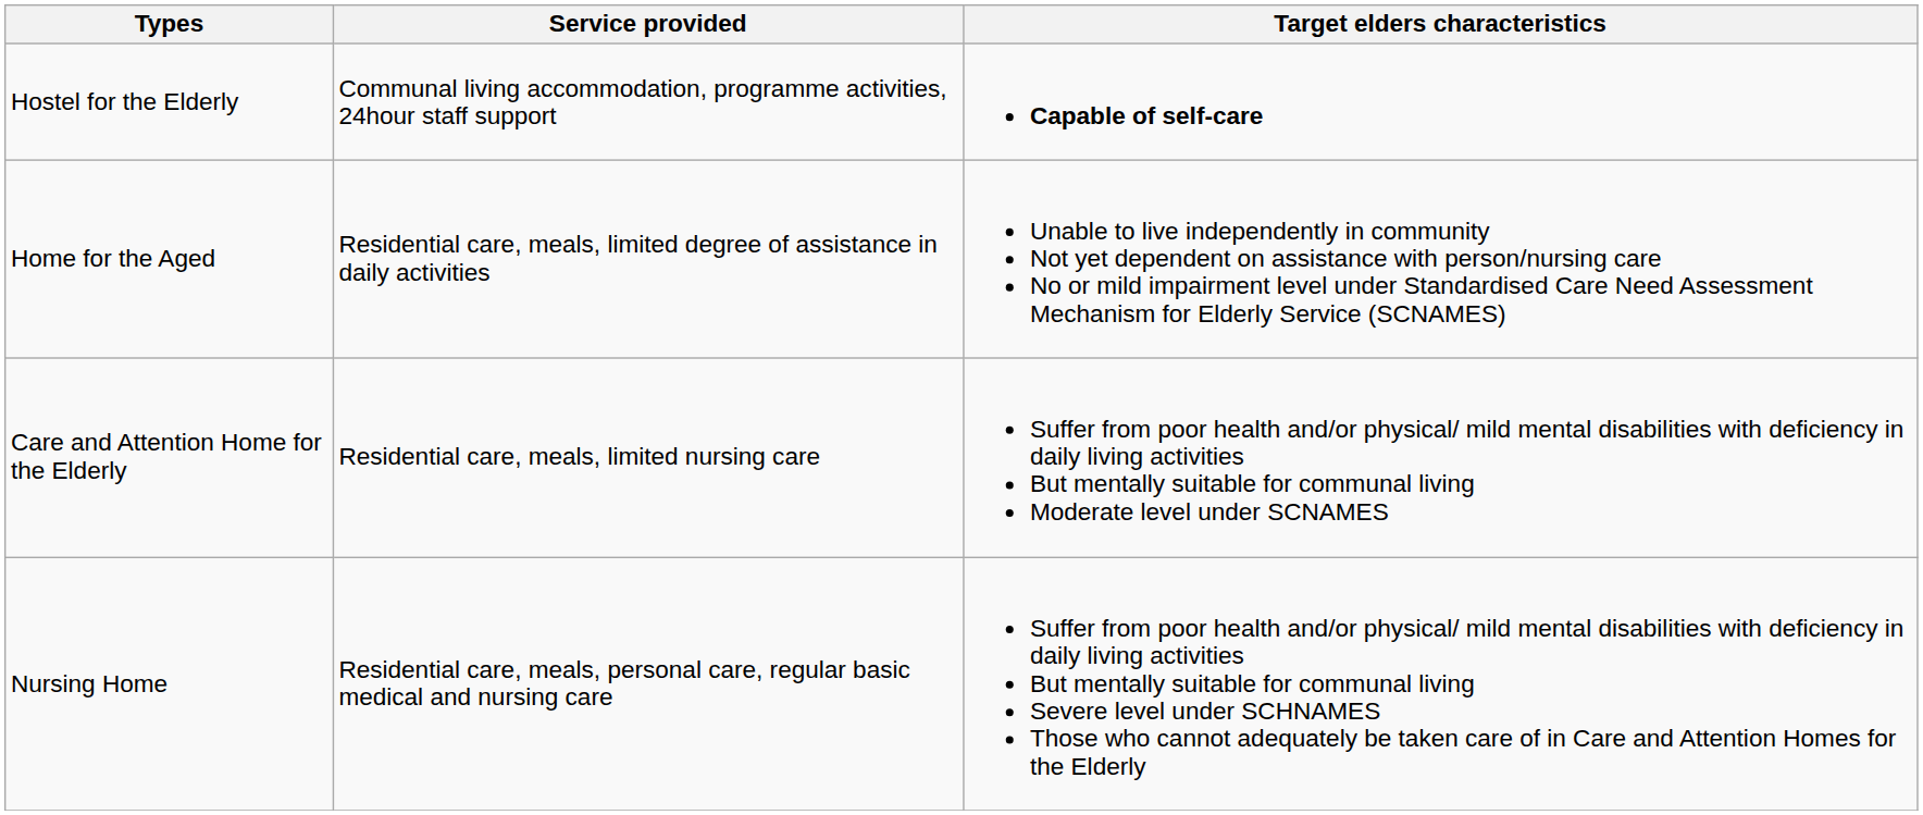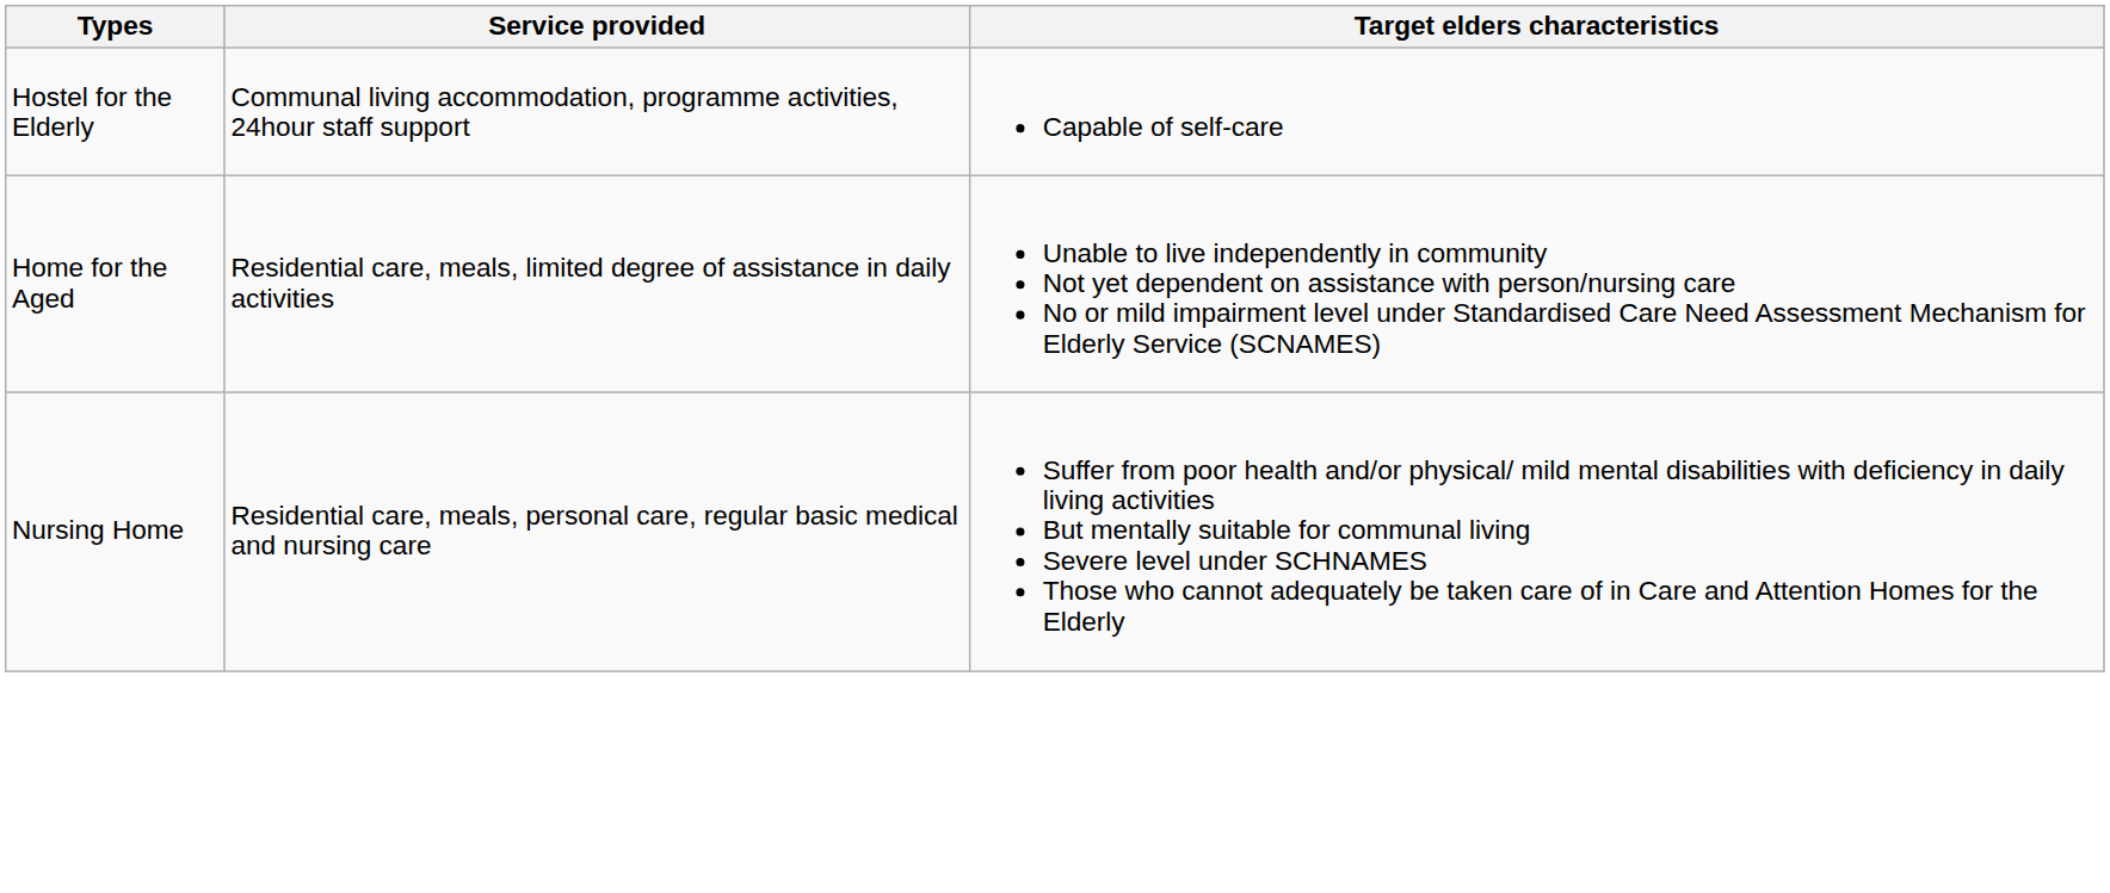 <table class="wikitable">
 <tr>
 <th>Types</th>
 <th>Service provided</th>
 <th>Target elders characteristics</th>
 </tr>
 <tr>
 <td>Hostel for the Elderly</td>
 <td>Communal living accommodation, programme activities, 24hour staff support</td>
-<td><strong><br><ul><li>Capable of self-care</li></ul></strong></td>
+<td><br><ul><li>Capable of self-care</li></ul></td>
 </tr>
 <tr>
 <td>Home for the Aged</td>
 <td>Residential care, meals, limited degree of assistance in daily activities</td>
 <td><br><ul><li>Unable to live independently in community</li><li>Not yet dependent on assistance with person/nursing care</li><li>No or mild impairment level under Standardised Care Need Assessment Mechanism for Elderly Service (SCNAMES)</li></ul></td>
 </tr>
 <tr>
-<td>Care and Attention Home for the Elderly</td>
-<td>Residential care, meals, limited nursing care</td>
-<td><br><ul><li>Suffer from poor health and/or physical/ mild mental disabilities with deficiency in daily living activities</li><li>But mentally suitable for communal living</li><li>Moderate level under SCNAMES</li></ul></td>
-</tr>
-<tr>
 <td>Nursing Home</td>
 <td>Residential care, meals, personal care, regular basic medical and nursing care</td>
 <td><br><ul><li>Suffer from poor health and/or physical/ mild mental disabilities with deficiency in daily living activities</li><li>But mentally suitable for communal living</li><li>Severe level under SCHNAMES</li><li>Those who cannot adequately be taken care of in Care and Attention Homes for the Elderly</li></ul></td>
 </tr>
 </table>
